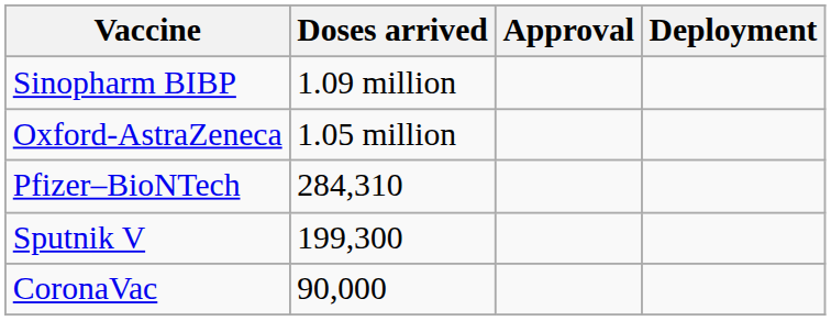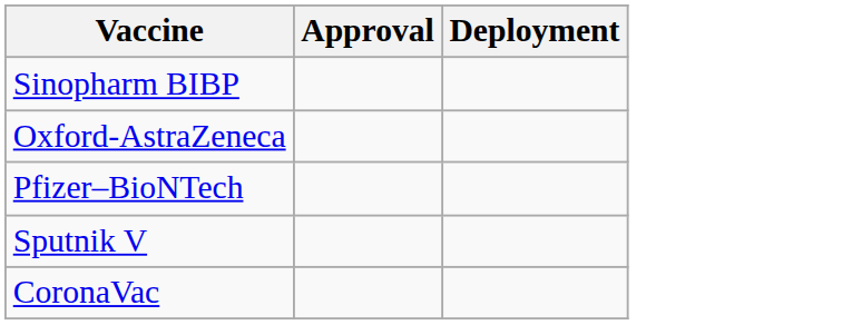 <table class="wikitable">
 <tr>
 <th>Vaccine</th>
-<th>Doses arrived</th>
 <th>Approval</th>
 <th>Deployment</th>
 </tr>
 <tr>
 <td><a href='#'>Sinopharm BIBP</a></td>
-<td>1.09 million</td>
 <td></td>
 <td></td>
 </tr>
 <tr>
 <td><a href='#'>Oxford-AstraZeneca</a></td>
-<td>1.05 million</td>
 <td></td>
 <td></td>
 </tr>
 <tr>
 <td><a href='#'>Pfizer–BioNTech</a></td>
-<td>284,310</td>
 <td></td>
 <td></td>
 </tr>
 <tr>
 <td><a href='#'>Sputnik V</a></td>
-<td>199,300</td>
 <td></td>
 <td></td>
 </tr>
 <tr>
 <td><a href='#'>CoronaVac</a></td>
-<td>90,000</td>
 <td></td>
 <td></td>
 </tr>
 </table>
